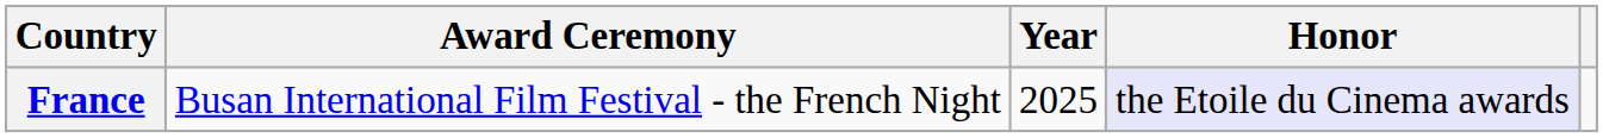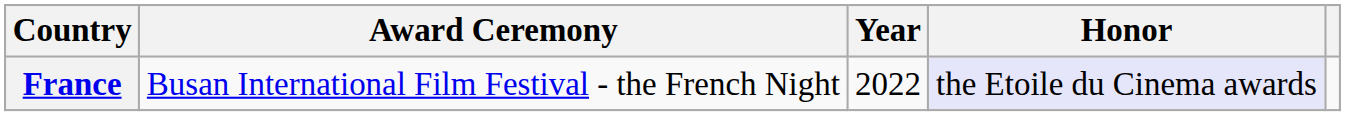 <table class="wikitable plainrowheaders sortable">
 <tr>
 <th scope="col">Country</th>
 <th>Award Ceremony</th>
 <th scope="col">Year</th>
 <th scope="col">Honor</th>
 <th class="unsortable" scope="col"></th>
 </tr>
 <tr>
 <th scope="row"><a href='#'>France</a></th>
 <td><a href='#'>Busan International Film Festival</a> - the French Night</td>
-<td>2025</td>
+<td>2022</td>
 <td style="background: lavender;">the Etoile du Cinema awards</td>
 <td></td>
 </tr>
 </table>
